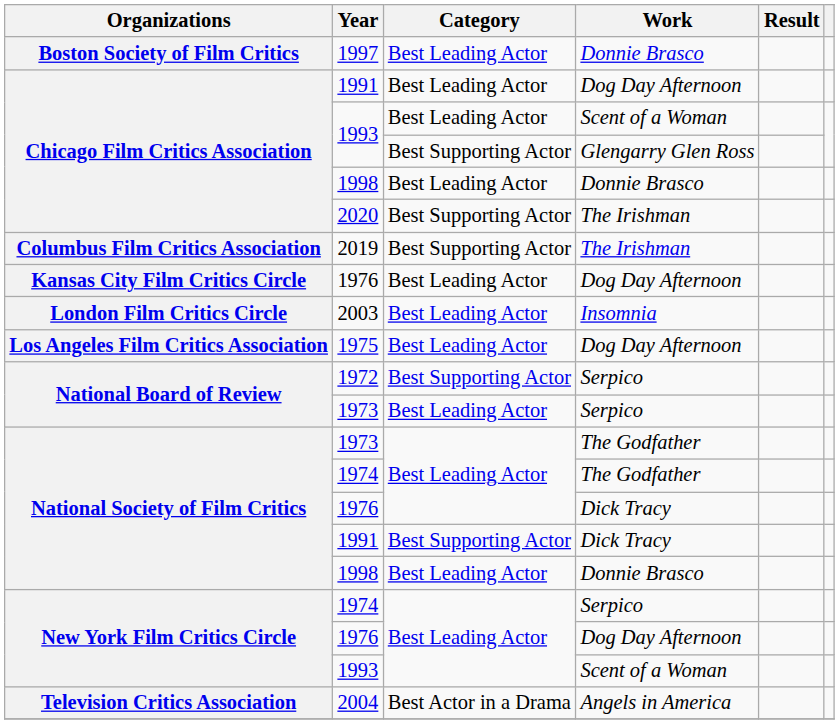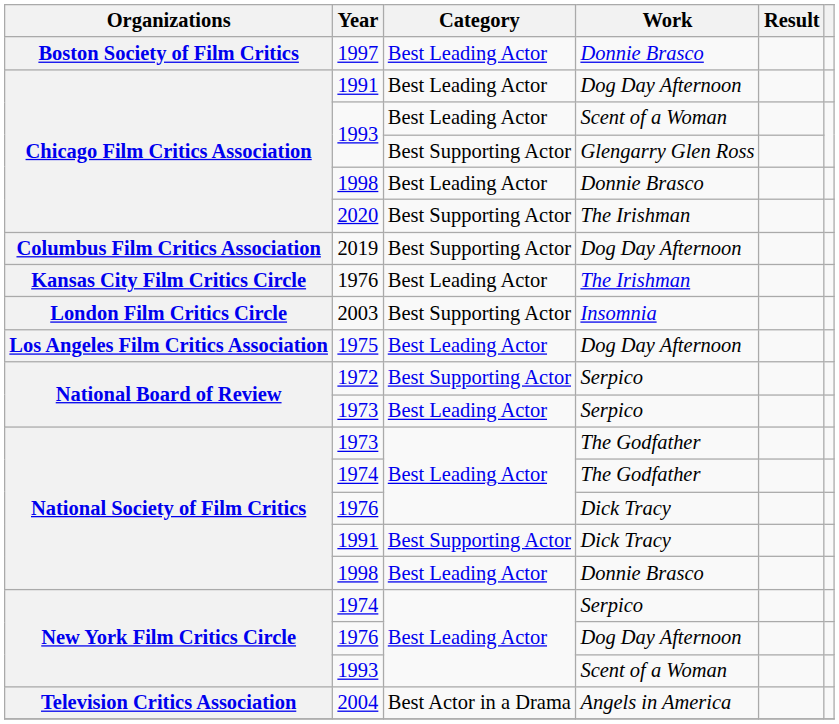 <table class= "wikitable plainrowheaders sortable">
 <tr>
 <th>Organizations</th>
 <th scope="col">Year</th>
 <th scope="col">Category</th>
 <th scope="col">Work</th>
 <th scope="col">Result</th>
 <th scope="col" class="unsortable"></th>
 </tr>
 <tr>
 <th rowspan="1", scope="row"><a href='#'>Boston Society of Film Critics</a></th>
 <td align="center"><a href='#'>1997</a></td>
 <td><a href='#'>Best Leading Actor</a></td>
 <td><em><a href='#'>Donnie Brasco</a></em></td>
 <td></td>
 <td align="center"></td>
 </tr>
 <tr>
 <th rowspan="5" scope="row"><a href='#'>Chicago Film Critics Association</a></th>
 <td align="center"><a href='#'>1991</a></td>
 <td>Best Leading Actor</td>
 <td><em>Dog Day Afternoon</em></td>
 <td></td>
 <td></td>
 </tr>
 <tr>
 <td rowspan="2" align="center"><a href='#'>1993</a></td>
 <td>Best Leading Actor</td>
 <td><em>Scent of a Woman </em></td>
 <td></td>
 <td rowspan=2></td>
 </tr>
 <tr>
 <td>Best Supporting Actor</td>
 <td><em>Glengarry Glen Ross</em></td>
 <td></td>
 </tr>
 <tr>
 <td align="center"><a href='#'>1998</a></td>
 <td>Best Leading Actor</td>
 <td><em>Donnie Brasco</em></td>
 <td></td>
 <td></td>
 </tr>
 <tr>
 <td align="center"><a href='#'>2020</a></td>
 <td>Best Supporting Actor</td>
 <td><em>The Irishman</em></td>
 <td></td>
 <td align="center"></td>
 </tr>
 <tr>
 <th rowspan="1" scope="row"><a href='#'>Columbus Film Critics Association</a></th>
 <td align="center">2019</td>
 <td>Best Supporting Actor</td>
-<td><em><a href='#'>The Irishman</a></em></td>
+<td><em>Dog Day Afternoon</em></td>
 <td></td>
 <td align="center"></td>
 </tr>
 <tr>
 <th rowspan="1" scope="row"><a href='#'>Kansas City Film Critics Circle</a></th>
 <td align="center">1976</td>
 <td>Best Leading Actor</td>
-<td><em>Dog Day Afternoon</em></td>
+<td><em><a href='#'>The Irishman</a></em></td>
 <td></td>
 <td align="center"></td>
 </tr>
 <tr>
 <th rowspan="1" scope="row"><a href='#'>London Film Critics Circle</a></th>
 <td align="center">2003</td>
-<td><a href='#'>Best Leading Actor</a></td>
+<td>Best Supporting Actor</td>
 <td><em><a href='#'>Insomnia</a></em></td>
 <td></td>
 <td align="center"></td>
 </tr>
 <tr>
 <th rowspan="1" scope="row"><a href='#'>Los Angeles Film Critics Association</a></th>
 <td align="center"><a href='#'>1975</a></td>
 <td><a href='#'>Best Leading Actor</a></td>
 <td><em>Dog Day Afternoon</em></td>
 <td></td>
 <td align="center"></td>
 </tr>
 <tr>
 <th rowspan="2" scope="row"><a href='#'>National Board of Review</a></th>
 <td align="center"><a href='#'>1972</a></td>
 <td><a href='#'>Best Supporting Actor</a></td>
 <td><em>Serpico</em></td>
 <td></td>
 <td align="center"></td>
 </tr>
 <tr>
 <td align="center"><a href='#'>1973</a></td>
 <td><a href='#'>Best Leading Actor</a></td>
 <td><em>Serpico</em></td>
 <td></td>
 <td align="center"></td>
 </tr>
 <tr>
 <th rowspan="5" scope="row"><a href='#'>National Society of Film Critics</a></th>
 <td align="center"><a href='#'>1973</a></td>
 <td rowspan="3"><a href='#'>Best Leading Actor</a></td>
 <td><em>The Godfather</em></td>
 <td></td>
 <td align="center"></td>
 </tr>
 <tr>
 <td align="center"><a href='#'>1974</a></td>
 <td><em>The Godfather</em></td>
 <td></td>
 <td align="center"></td>
 </tr>
 <tr>
 <td align="center"><a href='#'>1976</a></td>
 <td><em>Dick Tracy</em></td>
 <td></td>
 <td align="center"></td>
 </tr>
 <tr>
 <td align="center"><a href='#'>1991</a></td>
 <td><a href='#'>Best Supporting Actor</a></td>
 <td><em>Dick Tracy</em></td>
 <td></td>
 <td align="center"></td>
 </tr>
 <tr>
 <td align="center"><a href='#'>1998</a></td>
 <td><a href='#'>Best Leading Actor</a></td>
 <td><em>Donnie Brasco</em></td>
 <td></td>
 <td align="center"></td>
 </tr>
 <tr>
 <th rowspan="3" scope="row"><a href='#'>New York Film Critics Circle</a></th>
 <td align="center"><a href='#'>1974</a></td>
 <td rowspan="3"><a href='#'>Best Leading Actor</a></td>
 <td><em>Serpico</em></td>
 <td></td>
 <td align="center"></td>
 </tr>
 <tr>
 <td align="center"><a href='#'>1976</a></td>
 <td><em>Dog Day Afternoon</em></td>
 <td></td>
 <td align="center"></td>
 </tr>
 <tr>
 <td align="center"><a href='#'>1993</a></td>
 <td><em>Scent of a Woman</em></td>
 <td></td>
 <td align="center"></td>
 </tr>
 <tr>
 <th rowspan="1" scope="row"><a href='#'>Television Critics Association</a></th>
 <td align="center"><a href='#'>2004</a></td>
 <td>Best Actor in a Drama</td>
 <td><em>Angels in America</em></td>
 <td></td>
 <td align="center"></td>
 </tr>
 <tr>
 </tr>
 </table>
